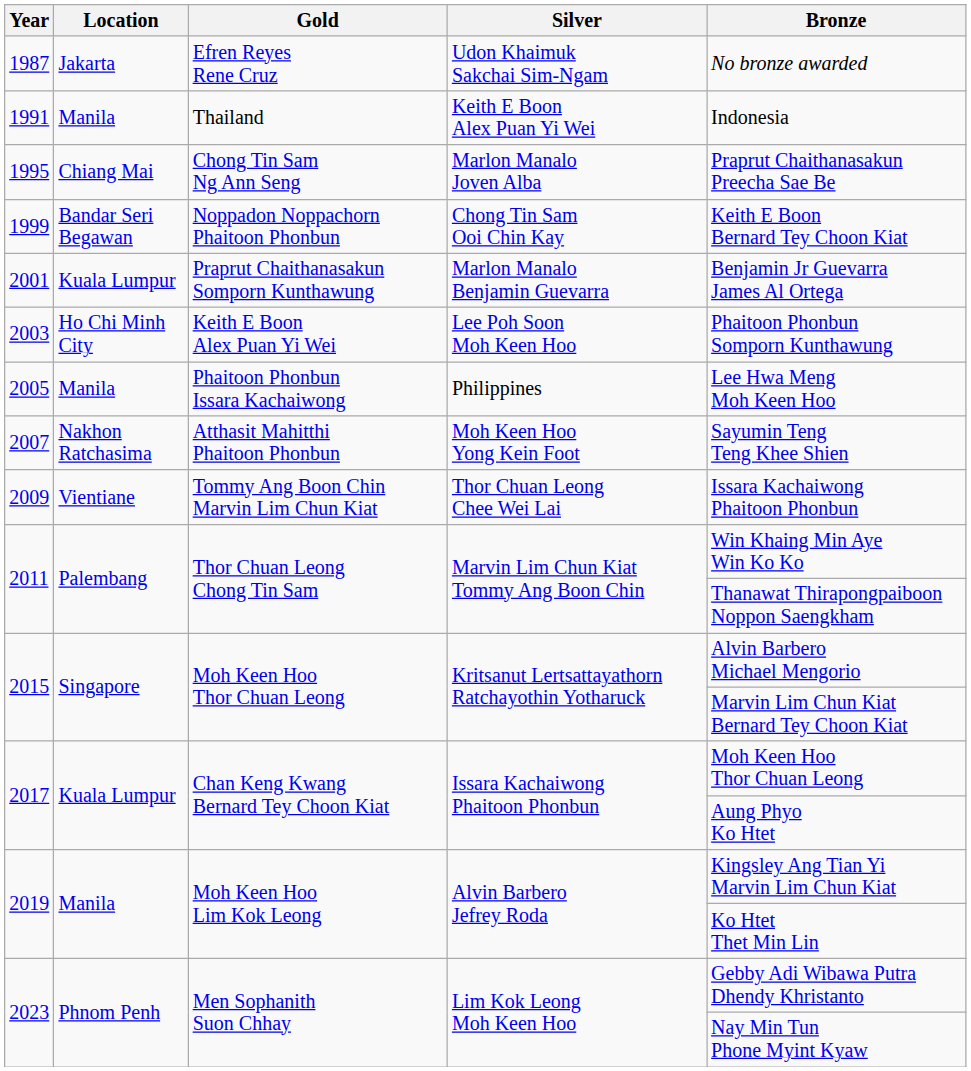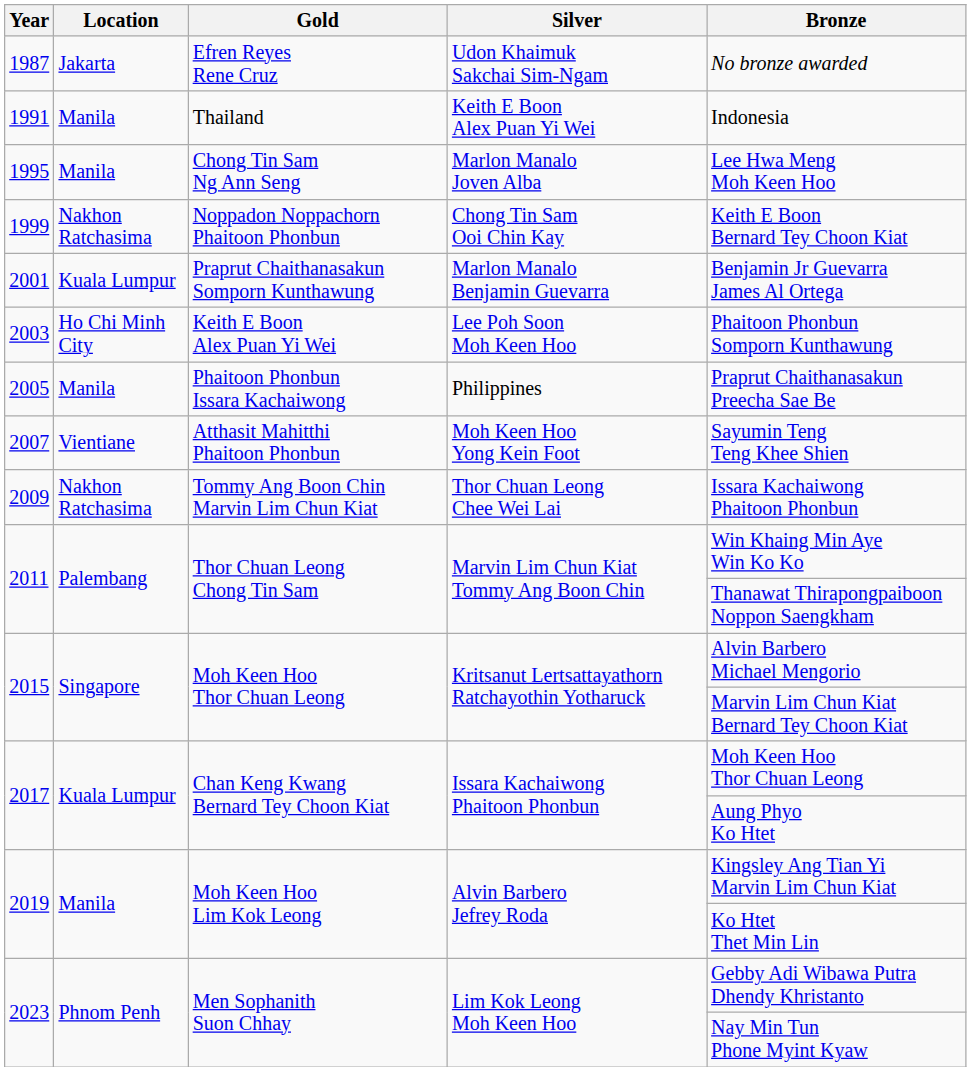 <table class="wikitable">
 <tr>
 <th>Year</th>
 <th width="100">Location</th>
 <th width="200">Gold</th>
 <th width="200">Silver</th>
 <th width="200">Bronze</th>
 </tr>
 <tr>
 <td><a href='#'>1987</a></td>
 <td> <a href='#'>Jakarta</a></td>
 <td> <a href='#'>Efren Reyes</a><br> <a href='#'>Rene Cruz</a></td>
 <td> <a href='#'>Udon Khaimuk</a><br> <a href='#'>Sakchai Sim-Ngam</a></td>
 <td><em>No bronze awarded</em></td>
 </tr>
 <tr>
 <td><a href='#'>1991</a></td>
 <td> <a href='#'>Manila</a></td>
 <td> Thailand</td>
 <td> <a href='#'>Keith E Boon</a><br> <a href='#'>Alex Puan Yi Wei</a></td>
 <td> Indonesia</td>
 </tr>
 <tr>
 <td><a href='#'>1995</a></td>
-<td> <a href='#'>Chiang Mai</a></td>
+<td> <a href='#'>Manila</a></td>
 <td> <a href='#'>Chong Tin Sam</a><br> <a href='#'>Ng Ann Seng</a></td>
 <td> <a href='#'>Marlon Manalo</a><br> <a href='#'>Joven Alba</a></td>
-<td> <a href='#'>Praprut Chaithanasakun</a><br> <a href='#'>Preecha Sae Be</a></td>
+<td> <a href='#'>Lee Hwa Meng</a><br> <a href='#'>Moh Keen Hoo</a></td>
 </tr>
 <tr>
 <td><a href='#'>1999</a></td>
-<td> <a href='#'>Bandar Seri Begawan</a></td>
+<td> <a href='#'>Nakhon Ratchasima</a></td>
 <td> <a href='#'>Noppadon Noppachorn</a><br> <a href='#'>Phaitoon Phonbun</a></td>
 <td> <a href='#'>Chong Tin Sam</a><br> <a href='#'>Ooi Chin Kay</a></td>
 <td> <a href='#'>Keith E Boon</a><br> <a href='#'>Bernard Tey Choon Kiat</a></td>
 </tr>
 <tr>
 <td><a href='#'>2001</a></td>
 <td> <a href='#'>Kuala Lumpur</a></td>
 <td> <a href='#'>Praprut Chaithanasakun</a><br> <a href='#'>Somporn Kunthawung</a></td>
 <td> <a href='#'>Marlon Manalo</a><br> <a href='#'>Benjamin Guevarra</a></td>
 <td> <a href='#'>Benjamin Jr Guevarra</a><br> <a href='#'>James Al Ortega</a></td>
 </tr>
 <tr>
 <td><a href='#'>2003</a></td>
 <td> <a href='#'>Ho Chi Minh City</a></td>
 <td> <a href='#'>Keith E Boon</a><br> <a href='#'>Alex Puan Yi Wei</a></td>
 <td> <a href='#'>Lee Poh Soon</a><br> <a href='#'>Moh Keen Hoo</a></td>
 <td> <a href='#'>Phaitoon Phonbun</a><br> <a href='#'>Somporn Kunthawung</a></td>
 </tr>
 <tr>
 <td><a href='#'>2005</a></td>
 <td> <a href='#'>Manila</a></td>
 <td> <a href='#'>Phaitoon Phonbun</a><br> <a href='#'>Issara Kachaiwong</a></td>
 <td> Philippines</td>
-<td> <a href='#'>Lee Hwa Meng</a><br> <a href='#'>Moh Keen Hoo</a></td>
+<td> <a href='#'>Praprut Chaithanasakun</a><br> <a href='#'>Preecha Sae Be</a></td>
 </tr>
 <tr>
 <td><a href='#'>2007</a></td>
-<td> <a href='#'>Nakhon Ratchasima</a></td>
+<td> <a href='#'>Vientiane</a></td>
 <td> <a href='#'>Atthasit Mahitthi</a><br> <a href='#'>Phaitoon Phonbun</a></td>
 <td> <a href='#'>Moh Keen Hoo</a><br> <a href='#'>Yong Kein Foot</a></td>
 <td> <a href='#'>Sayumin Teng</a><br> <a href='#'>Teng Khee Shien</a></td>
 </tr>
 <tr>
 <td><a href='#'>2009</a></td>
-<td> <a href='#'>Vientiane</a></td>
+<td> <a href='#'>Nakhon Ratchasima</a></td>
 <td> <a href='#'>Tommy Ang Boon Chin</a><br> <a href='#'>Marvin Lim Chun Kiat</a></td>
 <td> <a href='#'>Thor Chuan Leong</a><br> <a href='#'>Chee Wei Lai</a></td>
 <td> <a href='#'>Issara Kachaiwong</a><br> <a href='#'>Phaitoon Phonbun</a></td>
 </tr>
 <tr>
 <td rowspan=2><a href='#'>2011</a></td>
 <td rowspan=2> <a href='#'>Palembang</a></td>
 <td rowspan=2> <a href='#'>Thor Chuan Leong</a><br> <a href='#'>Chong Tin Sam</a></td>
 <td rowspan=2> <a href='#'>Marvin Lim Chun Kiat</a><br> <a href='#'>Tommy Ang Boon Chin</a></td>
 <td> <a href='#'>Win Khaing Min Aye</a><br> <a href='#'>Win Ko Ko</a></td>
 </tr>
 <tr>
 <td> <a href='#'>Thanawat Thirapongpaiboon</a><br> <a href='#'>Noppon Saengkham</a></td>
 </tr>
 <tr>
 <td rowspan=2><a href='#'>2015</a></td>
 <td rowspan=2> <a href='#'>Singapore</a></td>
 <td rowspan=2> <a href='#'>Moh Keen Hoo</a><br> <a href='#'>Thor Chuan Leong</a></td>
 <td rowspan=2> <a href='#'>Kritsanut Lertsattayathorn</a><br> <a href='#'>Ratchayothin Yotharuck</a></td>
 <td> <a href='#'>Alvin Barbero</a><br> <a href='#'>Michael Mengorio</a></td>
 </tr>
 <tr>
 <td> <a href='#'>Marvin Lim Chun Kiat</a><br> <a href='#'>Bernard Tey Choon Kiat</a></td>
 </tr>
 <tr>
 <td rowspan=2><a href='#'>2017</a></td>
 <td rowspan=2> <a href='#'>Kuala Lumpur</a></td>
 <td rowspan=2> <a href='#'>Chan Keng Kwang</a><br> <a href='#'>Bernard Tey Choon Kiat</a></td>
 <td rowspan=2> <a href='#'>Issara Kachaiwong</a><br> <a href='#'>Phaitoon Phonbun</a></td>
 <td> <a href='#'>Moh Keen Hoo</a><br> <a href='#'>Thor Chuan Leong</a></td>
 </tr>
 <tr>
 <td> <a href='#'>Aung Phyo</a><br> <a href='#'>Ko Htet</a></td>
 </tr>
 <tr>
 <td rowspan=2><a href='#'>2019</a></td>
 <td rowspan=2> <a href='#'>Manila</a></td>
 <td rowspan=2> <a href='#'>Moh Keen Hoo</a><br> <a href='#'>Lim Kok Leong</a></td>
 <td rowspan=2> <a href='#'>Alvin Barbero</a><br> <a href='#'>Jefrey Roda</a></td>
 <td> <a href='#'>Kingsley Ang Tian Yi</a><br> <a href='#'>Marvin Lim Chun Kiat</a></td>
 </tr>
 <tr>
 <td> <a href='#'>Ko Htet</a><br> <a href='#'>Thet Min Lin</a></td>
 </tr>
 <tr>
 <td rowspan=2><a href='#'>2023</a></td>
 <td rowspan=2> <a href='#'>Phnom Penh</a></td>
 <td rowspan=2> <a href='#'>Men Sophanith</a><br> <a href='#'>Suon Chhay</a></td>
 <td rowspan=2> <a href='#'>Lim Kok Leong</a><br> <a href='#'>Moh Keen Hoo</a></td>
 <td> <a href='#'>Gebby Adi Wibawa Putra</a><br> <a href='#'>Dhendy Khristanto</a></td>
 </tr>
 <tr>
 <td> <a href='#'>Nay Min Tun</a><br> <a href='#'>Phone Myint Kyaw</a></td>
 </tr>
 </table>
